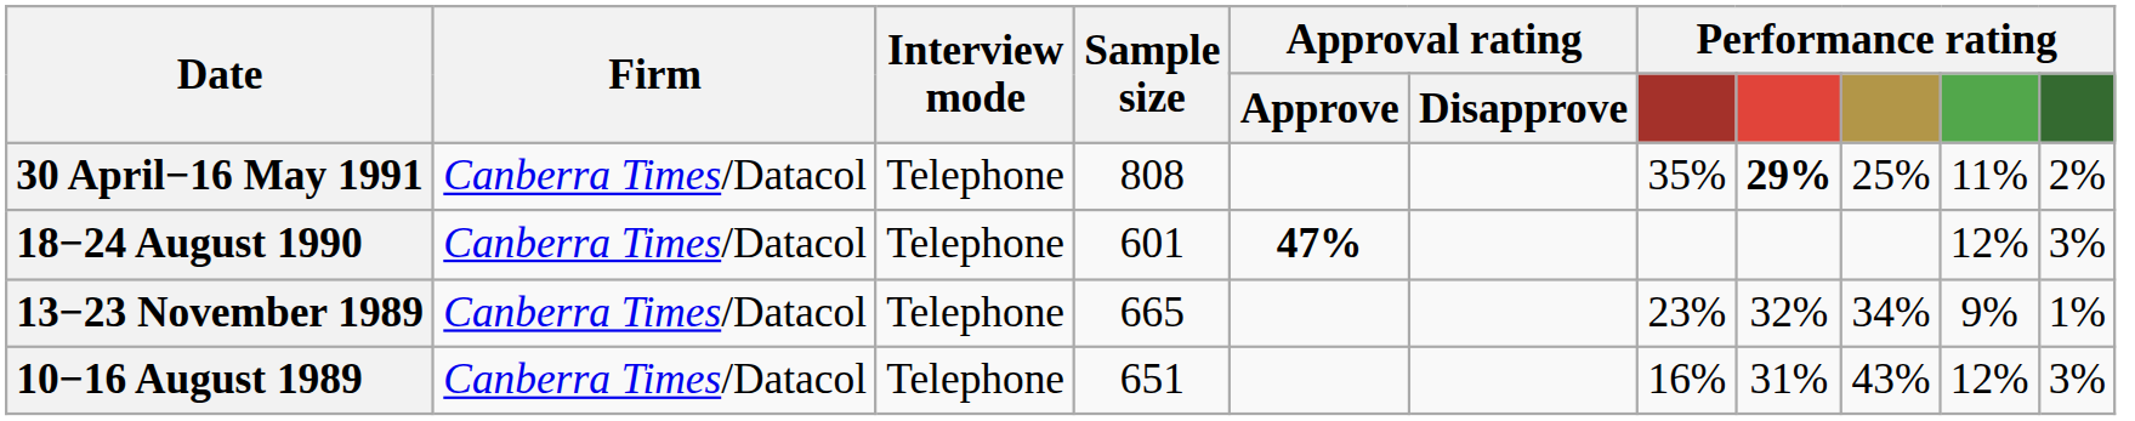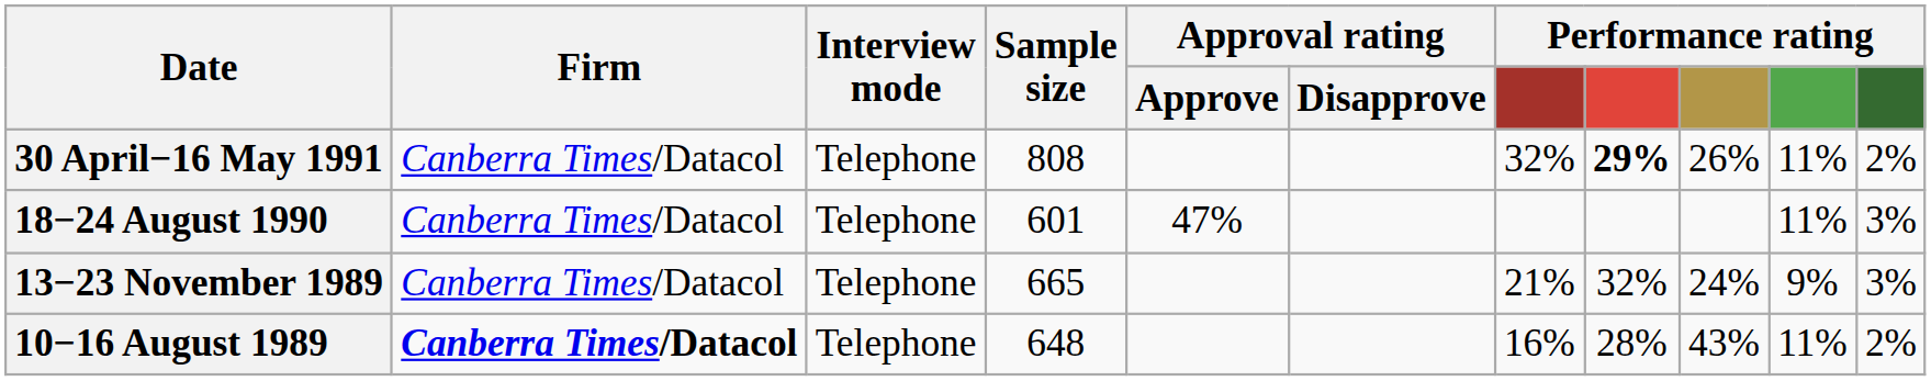 <table class="nowrap wikitable sortable tpl-blanktable" style=text-align:center;font-size:100%>
 <tr>
 <th rowspan=2>Date</th>
 <th rowspan=2>Firm</th>
 <th class=unsortable; rowspan=2>Interview<br>mode</th>
 <th class=unsortable; rowspan=2>Sample<br>size</th>
 <th class=unsortable; colspan=2>Approval rating</th>
 <th class=unsortable; colspan=5>Performance rating</th>
 </tr>
 <tr>
 <th class="unsortable">Approve</th>
 <th class="unsortable">Disapprove</th>
 <th class="unsortable" style=background:#A4312A><span></span></th>
 <th class="unsortable" style=background:#E1443A><span></span></th>
 <th class="unsortable" style=background:#B29648><span></span></th>
 <th class="unsortable" style=background:#52A74B><span></span></th>
 <th class="unsortable" style=background:#346A30><span></span></th>
 </tr>
 <tr>
 <th style=text-align:left>30 April−16 May 1991</th>
 <td style=text-align:left><em><a href='#'>Canberra Times</a></em>/Datacol</td>
 <td>Telephone</td>
 <td>808</td>
 <td></td>
 <td></td>
-<td>35%</td>
+<td>32%</td>
 <td><strong>29%</strong></td>
-<td>25%</td>
+<td>26%</td>
 <td>11%</td>
 <td>2%</td>
 </tr>
 <tr>
 <th style=text-align:left>18−24 August 1990</th>
 <td style=text-align:left><em><a href='#'>Canberra Times</a></em>/Datacol</td>
 <td>Telephone</td>
 <td>601</td>
-<td><strong>47%</strong></td>
+<td>47%</td>
 <td></td>
 <td></td>
 <td></td>
 <td></td>
-<td>12%</td>
+<td>11%</td>
 <td>3%</td>
 </tr>
 <tr>
 <th style=text-align:left>13−23 November 1989</th>
 <td style=text-align:left><em><a href='#'>Canberra Times</a></em>/Datacol</td>
 <td>Telephone</td>
 <td>665</td>
 <td></td>
 <td></td>
-<td>23%</td>
+<td>21%</td>
 <td>32%</td>
-<td>34%</td>
+<td>24%</td>
 <td>9%</td>
-<td>1%</td>
+<td>3%</td>
 </tr>
 <tr>
 <th style=text-align:left>10−16 August 1989</th>
-<td style=text-align:left><em><a href='#'>Canberra Times</a></em>/Datacol</td>
+<td style=text-align:left><strong><em><a href='#'>Canberra Times</a></em>/Datacol</strong></td>
 <td>Telephone</td>
-<td>651</td>
+<td>648</td>
 <td></td>
 <td></td>
 <td>16%</td>
-<td>31%</td>
+<td>28%</td>
 <td>43%</td>
-<td>12%</td>
-<td>3%</td>
+<td>11%</td>
+<td>2%</td>
 </tr>
 </table>
